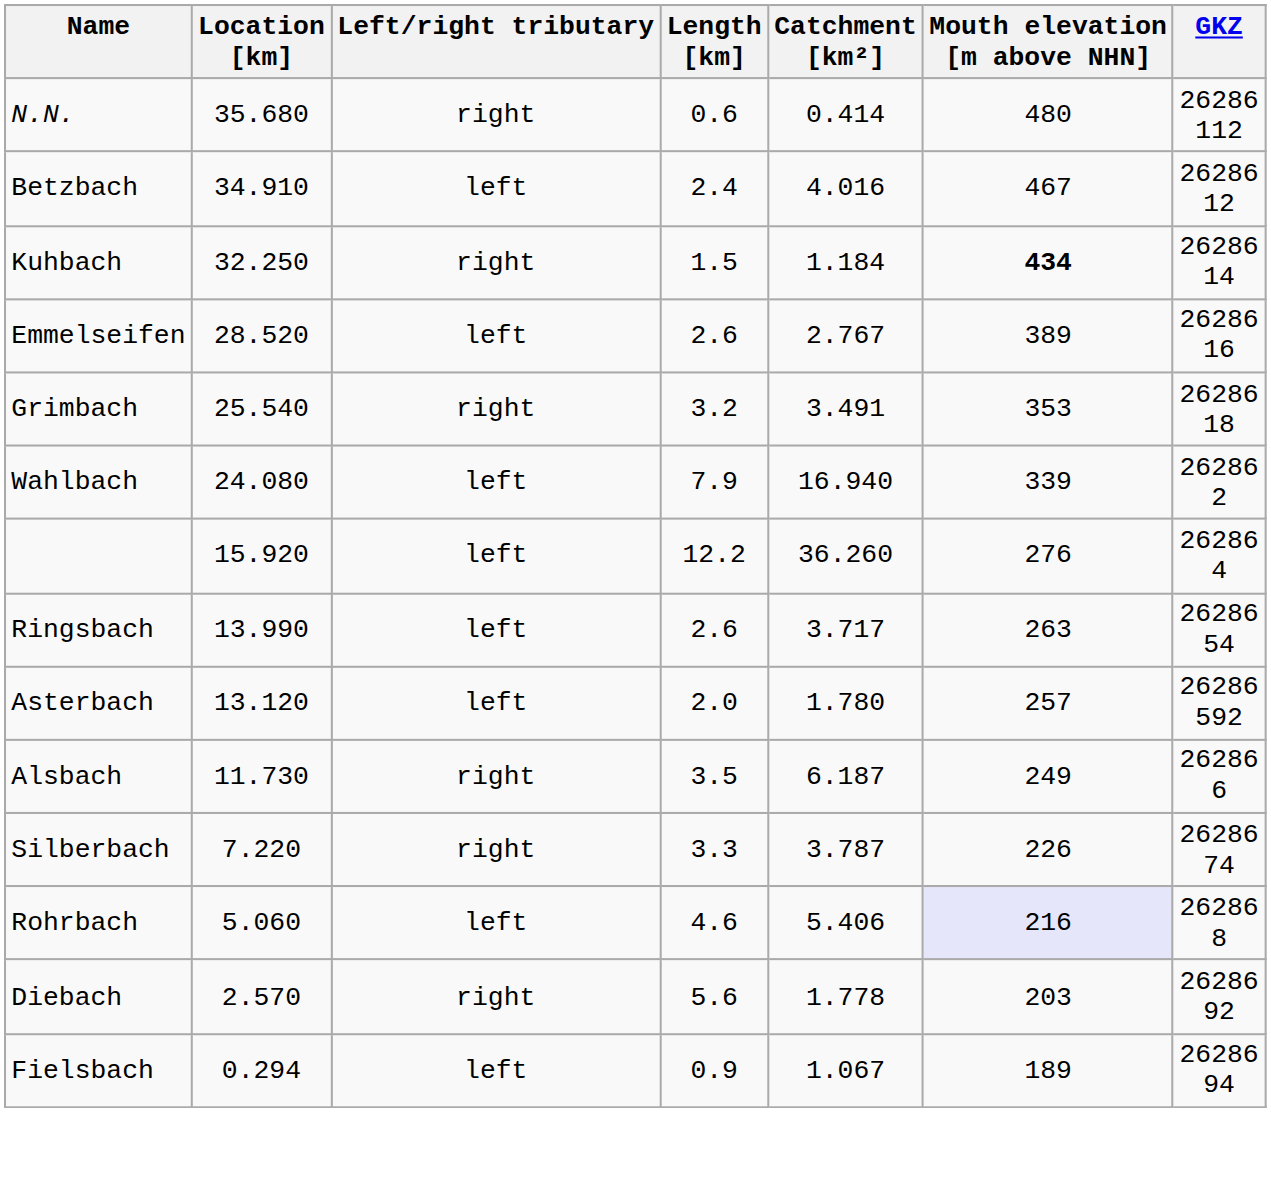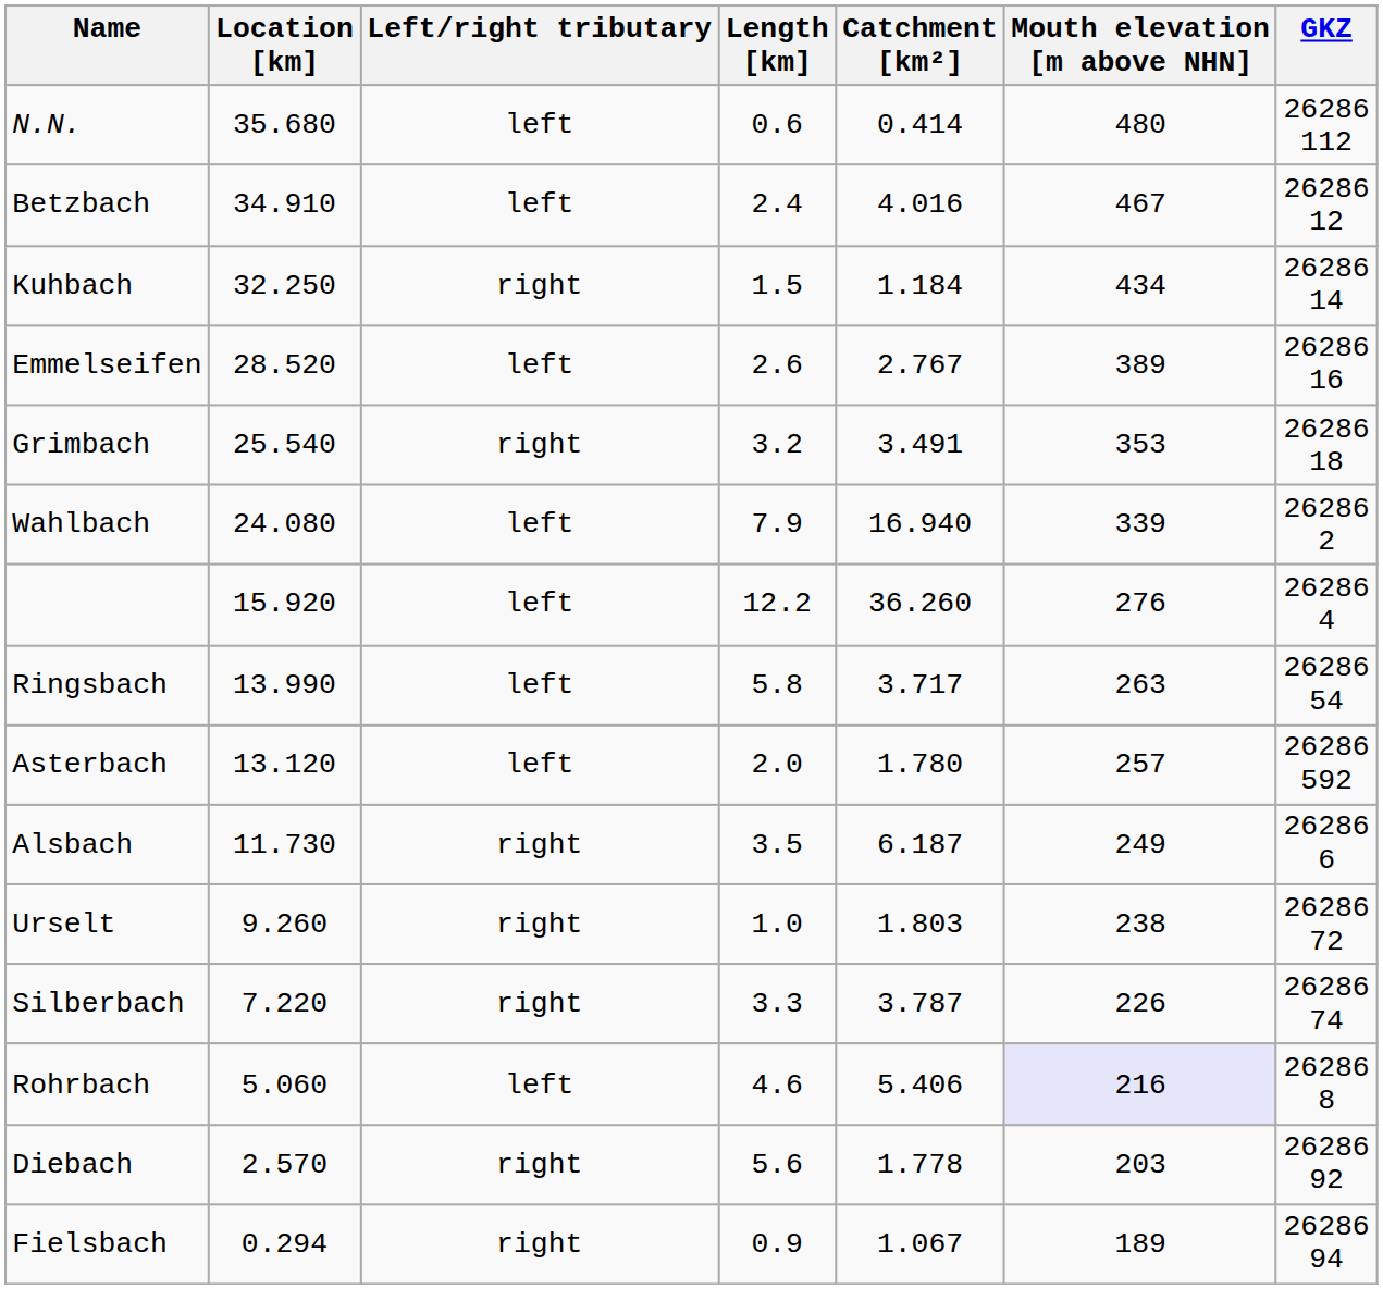 <table class="wikitable toptextcells sortable" style="text-align:center">
 <tr style="vertical-align:top">
 <th class="unsortable">Name</th>
 <th class="unsortable">Location<br><span>[km]</span></th>
 <th>Left/right tributary</th>
 <th>Length<br><span>[km]</span></th>
 <th>Catchment<br><span>[km²]</span></th>
 <th>Mouth elevation<br><span>[m above NHN]</span></th>
 <th><a href='#'>GKZ</a></th>
 </tr>
 <tr>
 <td align="left"><em>N.N.</em></td>
 <td>35.680</td>
-<td>right</td>
+<td>left</td>
 <td>0.6</td>
 <td>0.414</td>
 <td>480</td>
 <td>26286 112</td>
 </tr>
 <tr>
 <td align="left">Betzbach</td>
 <td>34.910</td>
 <td>left</td>
 <td>2.4</td>
 <td>4.016</td>
 <td>467</td>
 <td>26286 12</td>
 </tr>
 <tr>
 <td align="left">Kuhbach</td>
 <td>32.250</td>
 <td>right</td>
 <td>1.5</td>
 <td>1.184</td>
-<td><strong>434</strong></td>
+<td>434</td>
 <td>26286 14</td>
 </tr>
 <tr>
 <td align="left">Emmelseifen</td>
 <td>28.520</td>
 <td>left</td>
 <td>2.6</td>
 <td>2.767</td>
 <td>389</td>
 <td>26286 16</td>
 </tr>
 <tr>
 <td align="left">Grimbach</td>
 <td>25.540</td>
 <td>right</td>
 <td>3.2</td>
 <td>3.491</td>
 <td>353</td>
 <td>26286 18</td>
 </tr>
 <tr>
 <td align="left">Wahlbach</td>
 <td>24.080</td>
 <td>left</td>
 <td>7.9</td>
 <td>16.940</td>
 <td>339</td>
 <td>26286 2</td>
 </tr>
 <tr>
 <td align="left"></td>
 <td>15.920</td>
 <td>left</td>
 <td>12.2</td>
 <td>36.260</td>
 <td>276</td>
 <td>26286 4</td>
 </tr>
 <tr>
 <td align="left">Ringsbach</td>
 <td>13.990</td>
 <td>left</td>
-<td> 2.6</td>
+<td> 5.8</td>
 <td>3.717</td>
 <td>263</td>
 <td>26286 54</td>
 </tr>
 <tr>
 <td align="left">Asterbach</td>
 <td>13.120</td>
 <td>left</td>
 <td>2.0</td>
 <td>1.780</td>
 <td>257</td>
 <td>26286 592</td>
 </tr>
 <tr>
 <td align="left">Alsbach</td>
 <td>11.730</td>
 <td>right</td>
 <td>3.5</td>
 <td>6.187</td>
 <td>249</td>
 <td>26286 6</td>
+</tr>
+<tr>
+<td align="left">Urselt</td>
+<td>9.260</td>
+<td>right</td>
+<td>1.0</td>
+<td>1.803</td>
+<td>238</td>
+<td>26286 72</td>
 </tr>
 <tr>
 <td align="left">Silberbach</td>
 <td>7.220</td>
 <td>right</td>
 <td>3.3</td>
 <td>3.787</td>
 <td>226</td>
 <td>26286 74</td>
 </tr>
 <tr>
 <td align="left">Rohrbach</td>
 <td>5.060</td>
 <td>left</td>
 <td>4.6</td>
 <td>5.406</td>
 <td style="background: lavender;">216</td>
 <td>26286 8</td>
 </tr>
 <tr>
 <td align="left">Diebach</td>
 <td>2.570</td>
 <td>right</td>
 <td>5.6</td>
 <td>1.778</td>
 <td>203</td>
 <td>26286 92</td>
 </tr>
 <tr>
 <td align="left">Fielsbach</td>
 <td>0.294</td>
-<td>left</td>
+<td>right</td>
 <td>0.9</td>
 <td>1.067</td>
 <td>189</td>
 <td>26286 94</td>
 </tr>
 </table>
